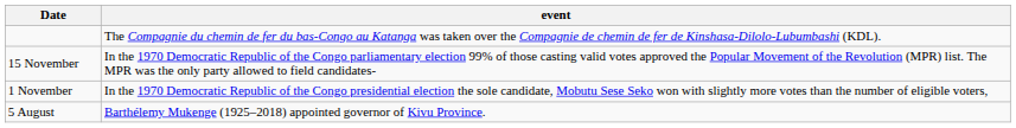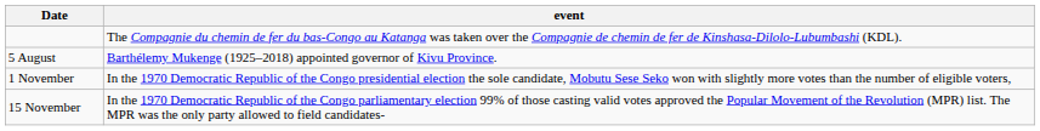 <table class=wikitable>
 <tr>
 <th style="width:7em">Date</th>
 <th>event</th>
 </tr>
 <tr>
 <td></td>
 <td>The <em><a href='#'>Compagnie du chemin de fer du bas-Congo au Katanga</a></em> was taken over the <em><a href='#'>Compagnie de chemin de fer de Kinshasa-Dilolo-Lubumbashi</a></em> (KDL).</td>
 </tr>
 <tr>
-<td>15 November</td>
-<td>In the <a href='#'>1970 Democratic Republic of the Congo parliamentary election</a> 99% of those casting valid votes approved the <a href='#'>Popular Movement of the Revolution</a> (MPR) list. The MPR was the only party allowed to field candidates-</td>
+<td>5 August</td>
+<td><a href='#'>Barthélemy Mukenge</a> (1925–2018) appointed governor of <a href='#'>Kivu Province</a>.</td>
 </tr>
 <tr>
 <td>1 November</td>
 <td>In the <a href='#'>1970 Democratic Republic of the Congo presidential election</a> the sole candidate, <a href='#'>Mobutu Sese Seko</a> won with slightly more votes than the number of eligible voters,</td>
 </tr>
 <tr>
-<td>5 August</td>
-<td><a href='#'>Barthélemy Mukenge</a> (1925–2018) appointed governor of <a href='#'>Kivu Province</a>.</td>
+<td>15 November</td>
+<td>In the <a href='#'>1970 Democratic Republic of the Congo parliamentary election</a> 99% of those casting valid votes approved the <a href='#'>Popular Movement of the Revolution</a> (MPR) list. The MPR was the only party allowed to field candidates-</td>
 </tr>
 </table>
